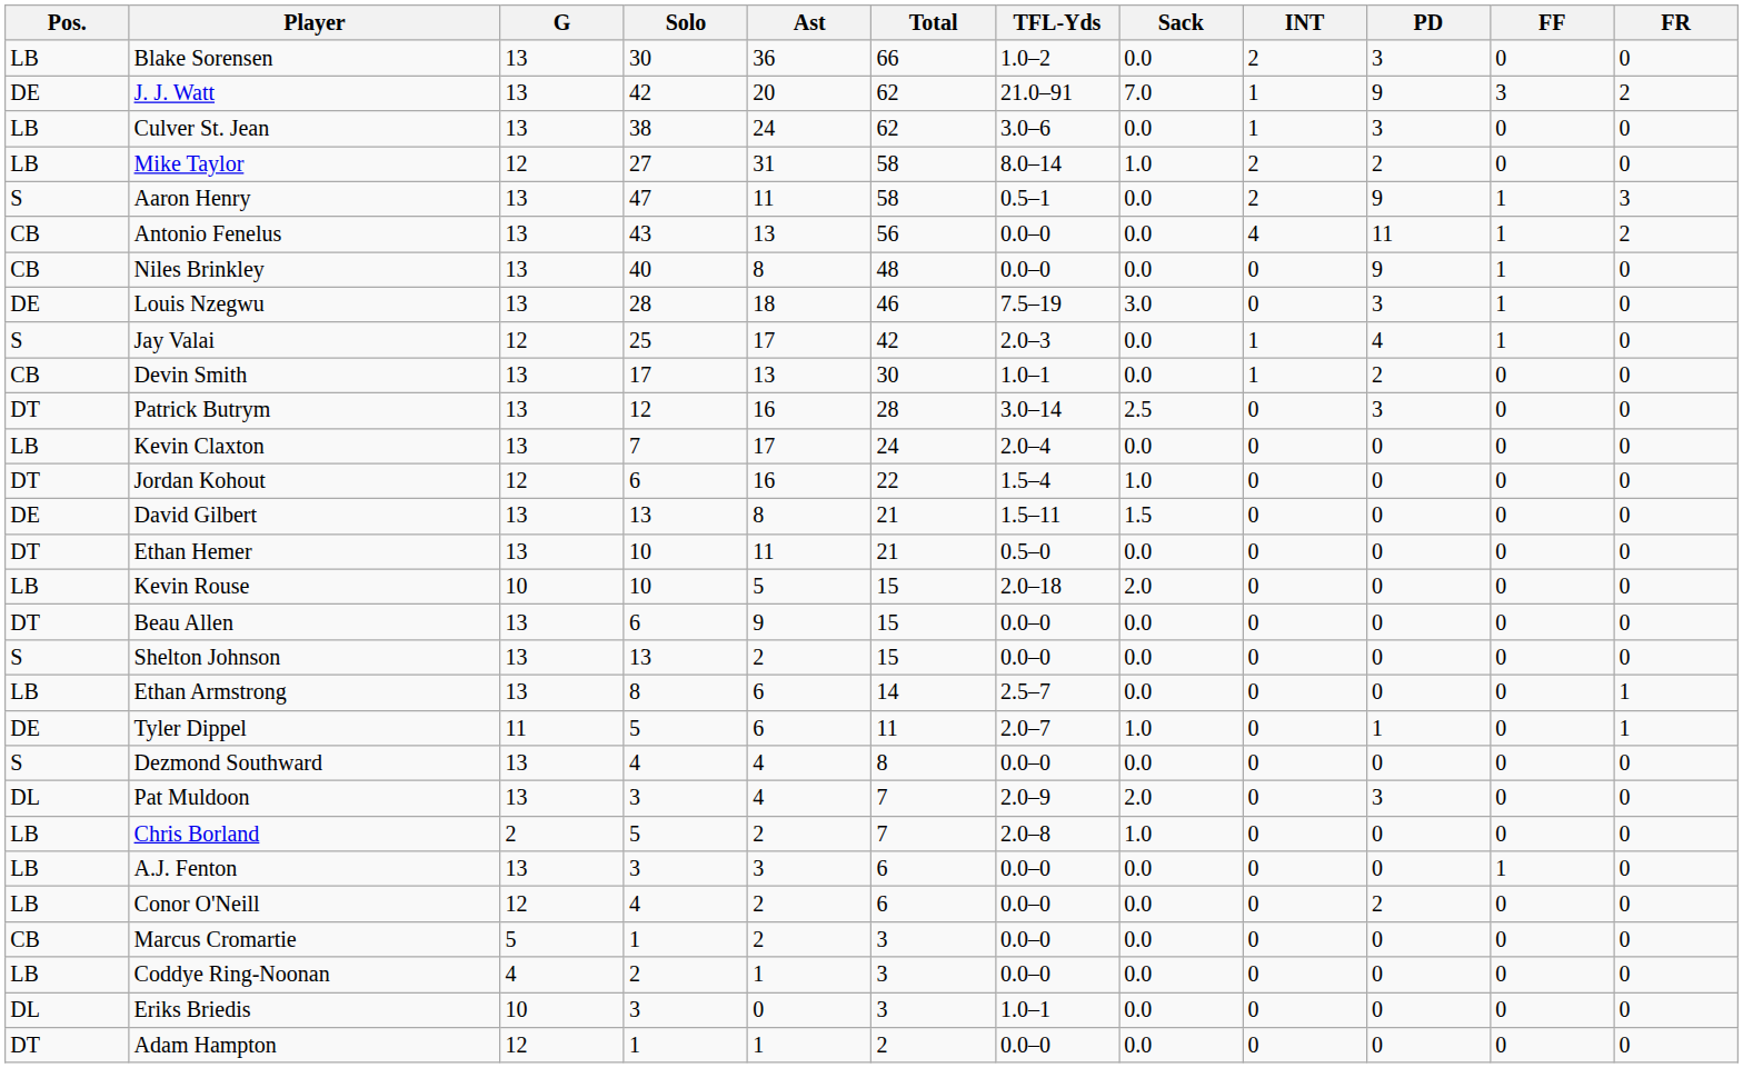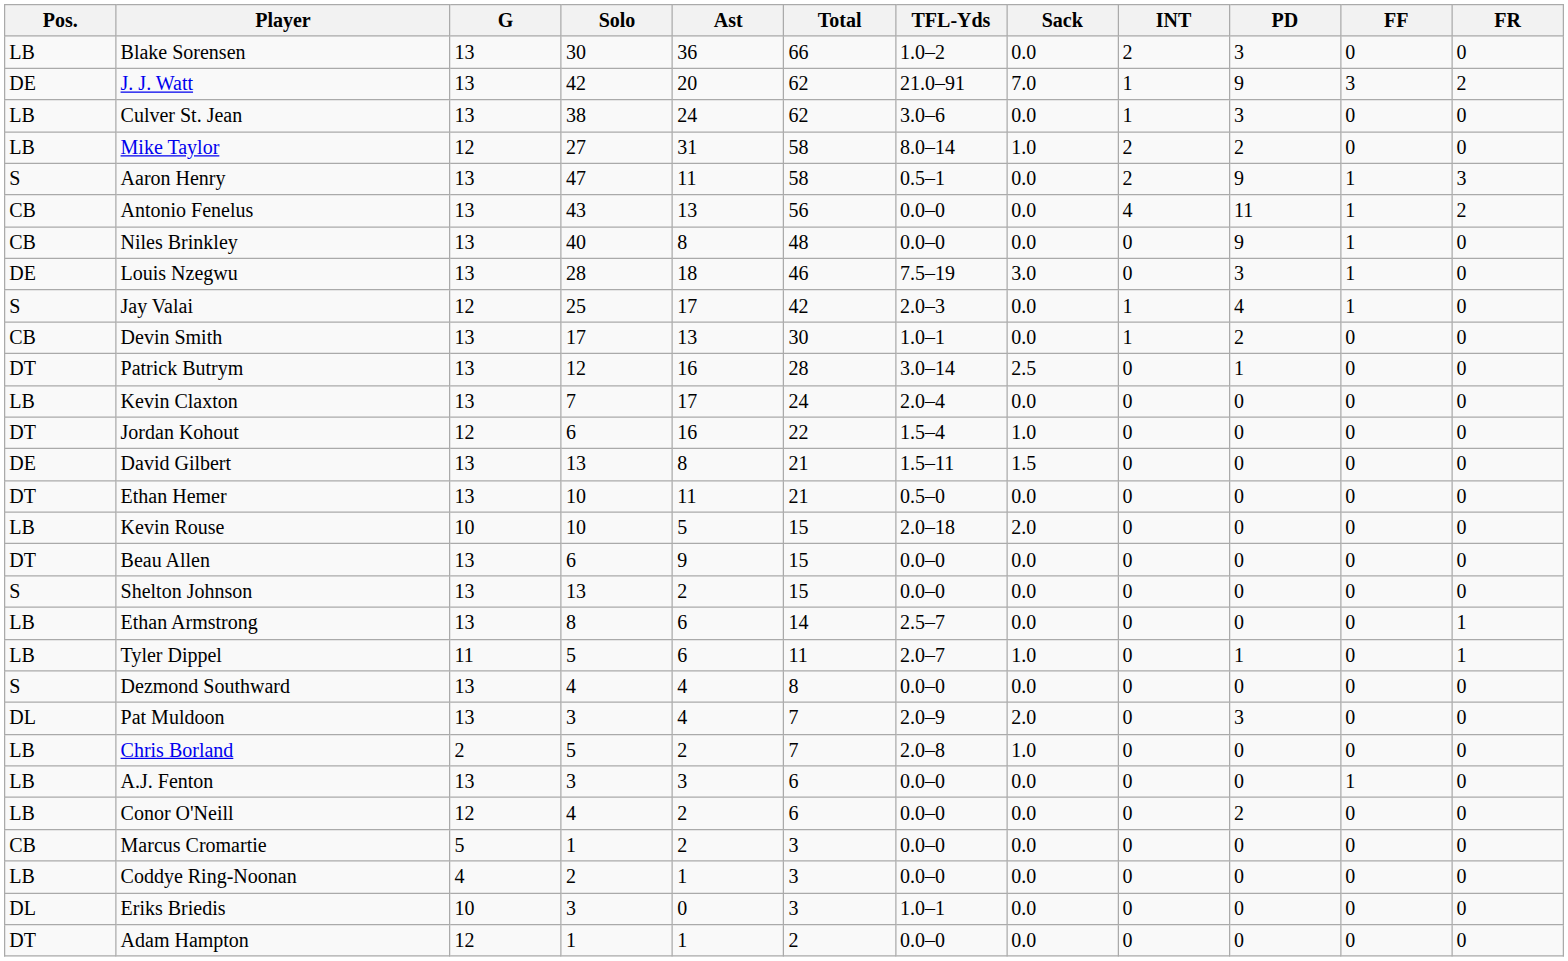 <table class="wikitable sortable">
 <tr>
 <th bgcolor="#DDDDFF" width="5%">Pos.</th>
 <th bgcolor="#DDDDFF" width="15%">Player</th>
 <th bgcolor="#DDDDFF" width="5%">G</th>
 <th bgcolor="#DDDDFF" width="5%">Solo</th>
 <th bgcolor="#DDDDFF" width="5%">Ast</th>
 <th bgcolor="#DDDDFF" width="5%">Total</th>
 <th bgcolor="#DDDDFF" width="5%">TFL-Yds</th>
 <th bgcolor="#DDDDFF" width="5%">Sack</th>
 <th bgcolor="#DDDDFF" width="5%">INT</th>
 <th bgcolor="#DDDDFF" width="5%">PD</th>
 <th bgcolor="#DDDDFF" width="5%">FF</th>
 <th bgcolor="#DDDDFF" width="5%">FR</th>
 </tr>
 <tr>
 <td>LB</td>
 <td>Blake Sorensen</td>
 <td>13</td>
 <td>30</td>
 <td>36</td>
 <td>66</td>
 <td>1.0–2</td>
 <td>0.0</td>
 <td>2</td>
 <td>3</td>
 <td>0</td>
 <td>0</td>
 </tr>
 <tr>
 <td>DE</td>
 <td><a href='#'>J. J. Watt</a></td>
 <td>13</td>
 <td>42</td>
 <td>20</td>
 <td>62</td>
 <td>21.0–91</td>
 <td>7.0</td>
 <td>1</td>
 <td>9</td>
 <td>3</td>
 <td>2</td>
 </tr>
 <tr>
 <td>LB</td>
 <td>Culver St. Jean</td>
 <td>13</td>
 <td>38</td>
 <td>24</td>
 <td>62</td>
 <td>3.0–6</td>
 <td>0.0</td>
 <td>1</td>
 <td>3</td>
 <td>0</td>
 <td>0</td>
 </tr>
 <tr>
 <td>LB</td>
 <td><a href='#'>Mike Taylor</a></td>
 <td>12</td>
 <td>27</td>
 <td>31</td>
 <td>58</td>
 <td>8.0–14</td>
 <td>1.0</td>
 <td>2</td>
 <td>2</td>
 <td>0</td>
 <td>0</td>
 </tr>
 <tr>
 <td>S</td>
 <td>Aaron Henry</td>
 <td>13</td>
 <td>47</td>
 <td>11</td>
 <td>58</td>
 <td>0.5–1</td>
 <td>0.0</td>
 <td>2</td>
 <td>9</td>
 <td>1</td>
 <td>3</td>
 </tr>
 <tr>
 <td>CB</td>
 <td>Antonio Fenelus</td>
 <td>13</td>
 <td>43</td>
 <td>13</td>
 <td>56</td>
 <td>0.0–0</td>
 <td>0.0</td>
 <td>4</td>
 <td>11</td>
 <td>1</td>
 <td>2</td>
 </tr>
 <tr>
 <td>CB</td>
 <td>Niles Brinkley</td>
 <td>13</td>
 <td>40</td>
 <td>8</td>
 <td>48</td>
 <td>0.0–0</td>
 <td>0.0</td>
 <td>0</td>
 <td>9</td>
 <td>1</td>
 <td>0</td>
 </tr>
 <tr>
 <td>DE</td>
 <td>Louis Nzegwu</td>
 <td>13</td>
 <td>28</td>
 <td>18</td>
 <td>46</td>
 <td>7.5–19</td>
 <td>3.0</td>
 <td>0</td>
 <td>3</td>
 <td>1</td>
 <td>0</td>
 </tr>
 <tr>
 <td>S</td>
 <td>Jay Valai</td>
 <td>12</td>
 <td>25</td>
 <td>17</td>
 <td>42</td>
 <td>2.0–3</td>
 <td>0.0</td>
 <td>1</td>
 <td>4</td>
 <td>1</td>
 <td>0</td>
 </tr>
 <tr>
 <td>CB</td>
 <td>Devin Smith</td>
 <td>13</td>
 <td>17</td>
 <td>13</td>
 <td>30</td>
 <td>1.0–1</td>
 <td>0.0</td>
 <td>1</td>
 <td>2</td>
 <td>0</td>
 <td>0</td>
 </tr>
 <tr>
 <td>DT</td>
 <td>Patrick Butrym</td>
 <td>13</td>
 <td>12</td>
 <td>16</td>
 <td>28</td>
 <td>3.0–14</td>
 <td>2.5</td>
 <td>0</td>
-<td>3</td>
+<td>1</td>
 <td>0</td>
 <td>0</td>
 </tr>
 <tr>
 <td>LB</td>
 <td>Kevin Claxton</td>
 <td>13</td>
 <td>7</td>
 <td>17</td>
 <td>24</td>
 <td>2.0–4</td>
 <td>0.0</td>
 <td>0</td>
 <td>0</td>
 <td>0</td>
 <td>0</td>
 </tr>
 <tr>
 <td>DT</td>
 <td>Jordan Kohout</td>
 <td>12</td>
 <td>6</td>
 <td>16</td>
 <td>22</td>
 <td>1.5–4</td>
 <td>1.0</td>
 <td>0</td>
 <td>0</td>
 <td>0</td>
 <td>0</td>
 </tr>
 <tr>
 <td>DE</td>
 <td>David Gilbert</td>
 <td>13</td>
 <td>13</td>
 <td>8</td>
 <td>21</td>
 <td>1.5–11</td>
 <td>1.5</td>
 <td>0</td>
 <td>0</td>
 <td>0</td>
 <td>0</td>
 </tr>
 <tr>
 <td>DT</td>
 <td>Ethan Hemer</td>
 <td>13</td>
 <td>10</td>
 <td>11</td>
 <td>21</td>
 <td>0.5–0</td>
 <td>0.0</td>
 <td>0</td>
 <td>0</td>
 <td>0</td>
 <td>0</td>
 </tr>
 <tr>
 <td>LB</td>
 <td>Kevin Rouse</td>
 <td>10</td>
 <td>10</td>
 <td>5</td>
 <td>15</td>
 <td>2.0–18</td>
 <td>2.0</td>
 <td>0</td>
 <td>0</td>
 <td>0</td>
 <td>0</td>
 </tr>
 <tr>
 <td>DT</td>
 <td>Beau Allen</td>
 <td>13</td>
 <td>6</td>
 <td>9</td>
 <td>15</td>
 <td>0.0–0</td>
 <td>0.0</td>
 <td>0</td>
 <td>0</td>
 <td>0</td>
 <td>0</td>
 </tr>
 <tr>
 <td>S</td>
 <td>Shelton Johnson</td>
 <td>13</td>
 <td>13</td>
 <td>2</td>
 <td>15</td>
 <td>0.0–0</td>
 <td>0.0</td>
 <td>0</td>
 <td>0</td>
 <td>0</td>
 <td>0</td>
 </tr>
 <tr>
 <td>LB</td>
 <td>Ethan Armstrong</td>
 <td>13</td>
 <td>8</td>
 <td>6</td>
 <td>14</td>
 <td>2.5–7</td>
 <td>0.0</td>
 <td>0</td>
 <td>0</td>
 <td>0</td>
 <td>1</td>
 </tr>
 <tr>
-<td>DE</td>
+<td>LB</td>
 <td>Tyler Dippel</td>
 <td>11</td>
 <td>5</td>
 <td>6</td>
 <td>11</td>
 <td>2.0–7</td>
 <td>1.0</td>
 <td>0</td>
 <td>1</td>
 <td>0</td>
 <td>1</td>
 </tr>
 <tr>
 <td>S</td>
 <td>Dezmond Southward</td>
 <td>13</td>
 <td>4</td>
 <td>4</td>
 <td>8</td>
 <td>0.0–0</td>
 <td>0.0</td>
 <td>0</td>
 <td>0</td>
 <td>0</td>
 <td>0</td>
 </tr>
 <tr>
 <td>DL</td>
 <td>Pat Muldoon</td>
 <td>13</td>
 <td>3</td>
 <td>4</td>
 <td>7</td>
 <td>2.0–9</td>
 <td>2.0</td>
 <td>0</td>
 <td>3</td>
 <td>0</td>
 <td>0</td>
 </tr>
 <tr>
 <td>LB</td>
 <td><a href='#'>Chris Borland</a></td>
 <td>2</td>
 <td>5</td>
 <td>2</td>
 <td>7</td>
 <td>2.0–8</td>
 <td>1.0</td>
 <td>0</td>
 <td>0</td>
 <td>0</td>
 <td>0</td>
 </tr>
 <tr>
 <td>LB</td>
 <td>A.J. Fenton</td>
 <td>13</td>
 <td>3</td>
 <td>3</td>
 <td>6</td>
 <td>0.0–0</td>
 <td>0.0</td>
 <td>0</td>
 <td>0</td>
 <td>1</td>
 <td>0</td>
 </tr>
 <tr>
 <td>LB</td>
 <td>Conor O'Neill</td>
 <td>12</td>
 <td>4</td>
 <td>2</td>
 <td>6</td>
 <td>0.0–0</td>
 <td>0.0</td>
 <td>0</td>
 <td>2</td>
 <td>0</td>
 <td>0</td>
 </tr>
 <tr>
 <td>CB</td>
 <td>Marcus Cromartie</td>
 <td>5</td>
 <td>1</td>
 <td>2</td>
 <td>3</td>
 <td>0.0–0</td>
 <td>0.0</td>
 <td>0</td>
 <td>0</td>
 <td>0</td>
 <td>0</td>
 </tr>
 <tr>
 <td>LB</td>
 <td>Coddye Ring-Noonan</td>
 <td>4</td>
 <td>2</td>
 <td>1</td>
 <td>3</td>
 <td>0.0–0</td>
 <td>0.0</td>
 <td>0</td>
 <td>0</td>
 <td>0</td>
 <td>0</td>
 </tr>
 <tr>
 <td>DL</td>
 <td>Eriks Briedis</td>
 <td>10</td>
 <td>3</td>
 <td>0</td>
 <td>3</td>
 <td>1.0–1</td>
 <td>0.0</td>
 <td>0</td>
 <td>0</td>
 <td>0</td>
 <td>0</td>
 </tr>
 <tr>
 <td>DT</td>
 <td>Adam Hampton</td>
 <td>12</td>
 <td>1</td>
 <td>1</td>
 <td>2</td>
 <td>0.0–0</td>
 <td>0.0</td>
 <td>0</td>
 <td>0</td>
 <td>0</td>
 <td>0</td>
 </tr>
 </table>
